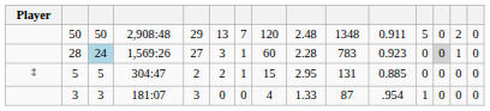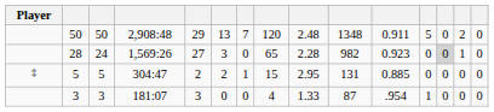 <table class="wikitable sortable" style="width:100%; text-align:center;">
 <tr style="background:#ddd;">
 <th>Player</th>
 <th></th>
 <th></th>
 <th></th>
 <th></th>
 <th></th>
 <th></th>
 <th></th>
 <th></th>
 <th></th>
 <th></th>
 <th></th>
 <th></th>
 <th></th>
 <th></th>
 </tr>
 <tr>
 <td style=white-space:nowrap></td>
 <td>50</td>
 <td>50</td>
 <td>2,908:48</td>
 <td>29</td>
 <td>13</td>
 <td>7</td>
 <td>120</td>
 <td>2.48</td>
 <td>1348</td>
 <td>0.911</td>
 <td>5</td>
 <td>0</td>
 <td>2</td>
 <td>0</td>
 </tr>
 <tr>
 <td style=white-space:nowrap></td>
 <td>28</td>
-<td style="background: lightblue;">24</td>
+<td>24</td>
 <td>1,569:26</td>
 <td>27</td>
 <td>3</td>
-<td>1</td>
-<td>60</td>
+<td>0</td>
+<td>65</td>
 <td>2.28</td>
-<td>783</td>
+<td>982</td>
 <td>0.923</td>
 <td>0</td>
 <td style="background: lightgrey;">0</td>
 <td>1</td>
 <td>0</td>
 </tr>
 <tr>
 <td style=white-space:nowrap><sup>‡</sup></td>
 <td>5</td>
 <td>5</td>
 <td>304:47</td>
 <td>2</td>
 <td>2</td>
 <td>1</td>
 <td>15</td>
 <td>2.95</td>
 <td>131</td>
 <td>0.885</td>
 <td>0</td>
 <td>0</td>
 <td>0</td>
 <td>0</td>
 </tr>
 <tr>
 <td style=white-space:nowrap></td>
 <td>3</td>
 <td>3</td>
 <td>181:07</td>
 <td>3</td>
 <td>0</td>
 <td>0</td>
 <td>4</td>
 <td>1.33</td>
 <td>87</td>
 <td>.954</td>
 <td>1</td>
 <td>0</td>
 <td>0</td>
 <td>0</td>
 </tr>
 </table>
